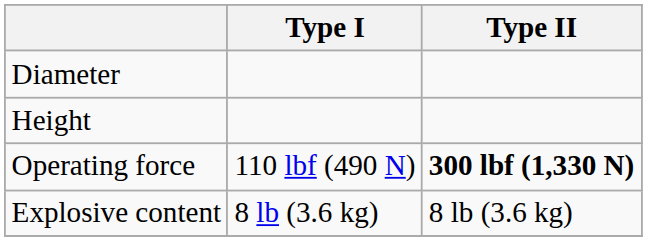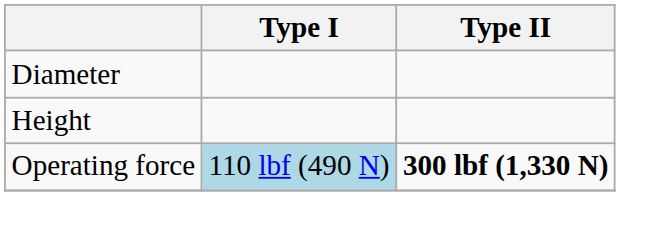 <table class="wikitable">
 <tr>
 <th> </th>
 <th>Type I</th>
 <th>Type II</th>
 </tr>
 <tr>
 <td>Diameter</td>
 <td></td>
 <td></td>
 </tr>
 <tr>
 <td>Height</td>
 <td></td>
 <td></td>
 </tr>
 <tr>
 <td>Operating force</td>
-<td>110 <a href='#'>lbf</a> (490 <a href='#'>N</a>)</td>
+<td style="background: lightblue;">110 <a href='#'>lbf</a> (490 <a href='#'>N</a>)</td>
 <td><strong>300 lbf (1,330 N)</strong></td>
-</tr>
-<tr>
-<td>Explosive content</td>
-<td>8 <a href='#'>lb</a> (3.6 kg)</td>
-<td>8 lb (3.6 kg)</td>
 </tr>
 <tr>
 </tr>
 </table>
